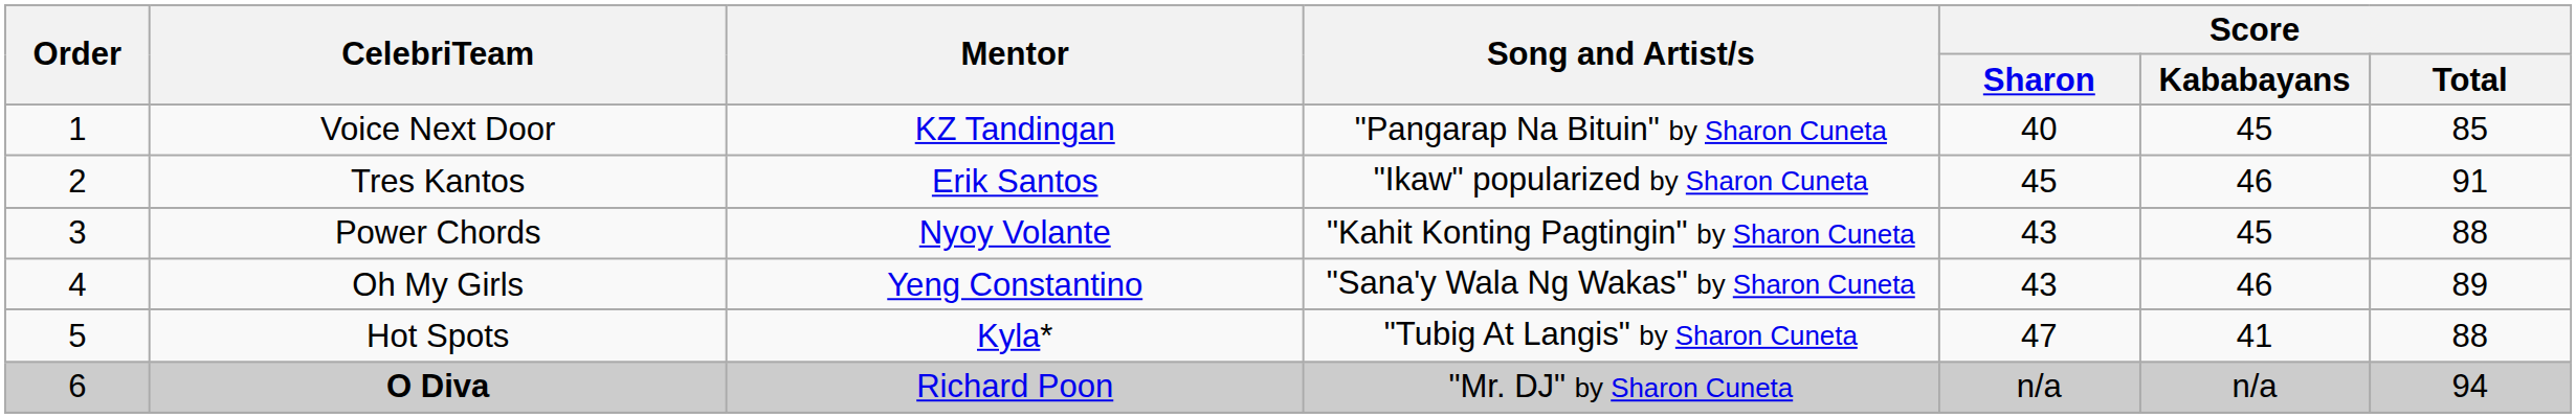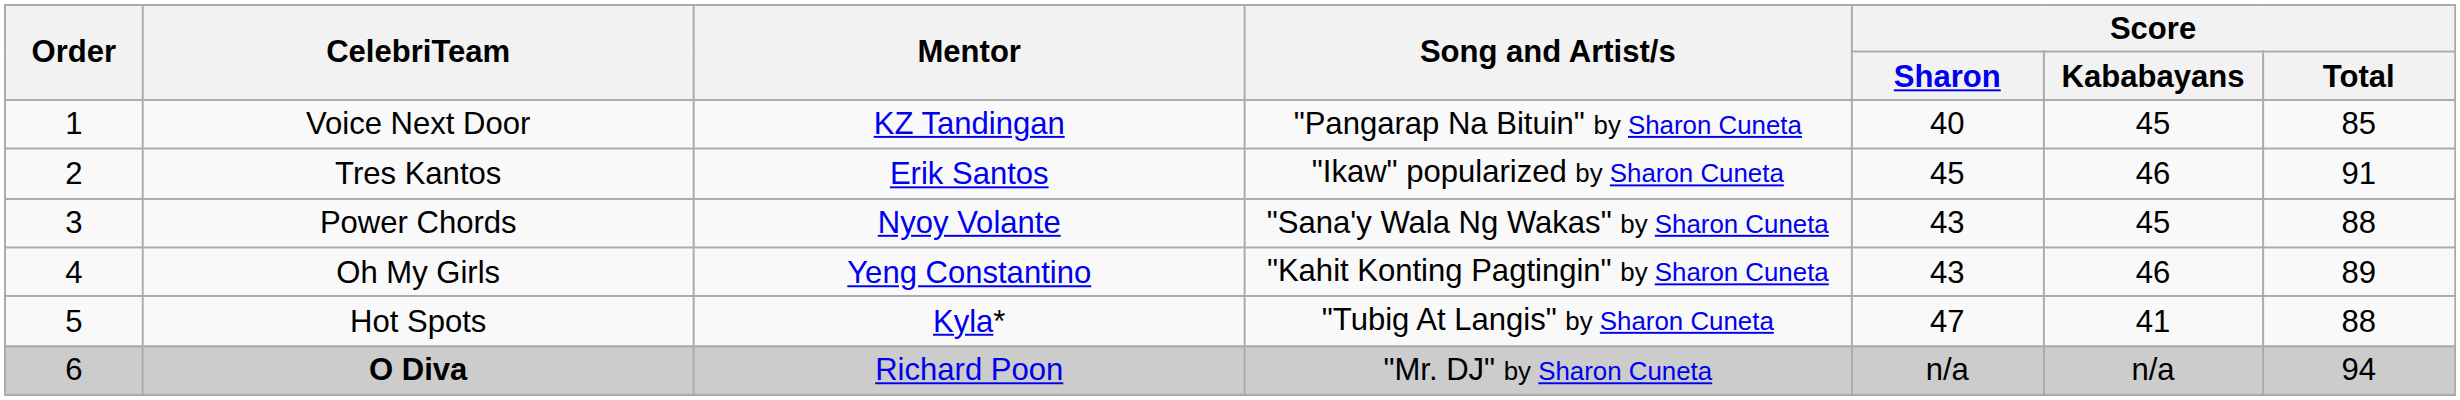 <table class="wikitable" style="text-align:center; line-height:17px; width:100%;">
 <tr>
 <th scope="col" rowspan="2" width="05%">Order</th>
 <th scope="col" rowspan="2" width="20%">CelebriTeam</th>
 <th scope="col" rowspan="2" width="20%">Mentor</th>
 <th scope="col" rowspan="2" width="22%">Song and Artist/s</th>
 <th scope="col" colspan="3" width="28%">Score</th>
 </tr>
 <tr>
 <th width="07%"><a href='#'>Sharon</a></th>
 <th width="07%">Kababayans</th>
 <th width="07%">Total</th>
 </tr>
 <tr style="background:;">
 <td>1</td>
 <td>Voice Next Door</td>
 <td><a href='#'>KZ Tandingan</a></td>
 <td>"Pangarap Na Bituin" <small>by <a href='#'>Sharon Cuneta</a></small></td>
 <td>40</td>
 <td>45</td>
 <td>85</td>
 </tr>
 <tr>
 <td>2</td>
 <td>Tres Kantos</td>
 <td><a href='#'>Erik Santos</a></td>
 <td>"Ikaw" popularized <small>by <a href='#'>Sharon Cuneta</a></small></td>
 <td>45</td>
 <td>46</td>
 <td>91</td>
 </tr>
 <tr>
 <td>3</td>
 <td>Power Chords</td>
 <td><a href='#'>Nyoy Volante</a></td>
-<td>"Kahit Konting Pagtingin" <small>by <a href='#'>Sharon Cuneta</a></small></td>
+<td>"Sana'y Wala Ng Wakas" <small>by <a href='#'>Sharon Cuneta</a></small></td>
 <td>43</td>
 <td>45</td>
 <td>88</td>
 </tr>
 <tr>
 <td>4</td>
 <td>Oh My Girls</td>
 <td><a href='#'>Yeng Constantino</a></td>
-<td>"Sana'y Wala Ng Wakas" <small>by <a href='#'>Sharon Cuneta</a></small></td>
+<td>"Kahit Konting Pagtingin" <small>by <a href='#'>Sharon Cuneta</a></small></td>
 <td>43</td>
 <td>46</td>
 <td>89</td>
 </tr>
 <tr>
 <td>5</td>
 <td>Hot Spots</td>
 <td><a href='#'>Kyla</a>*</td>
 <td>"Tubig At Langis" <small>by <a href='#'>Sharon Cuneta</a></small></td>
 <td>47</td>
 <td>41</td>
 <td>88</td>
 </tr>
 <tr style="background:#CCCCCC;">
 <td>6</td>
 <td><strong>O Diva</strong></td>
 <td><a href='#'>Richard Poon</a></td>
 <td>"Mr. DJ" <small>by <a href='#'>Sharon Cuneta</a></small></td>
 <td>n/a</td>
 <td>n/a</td>
 <td>94</td>
 </tr>
 <tr>
 </tr>
 </table>
